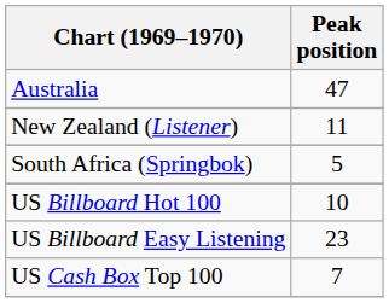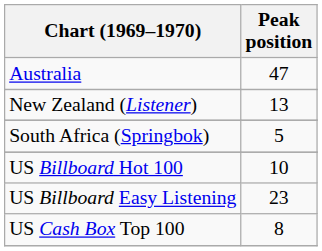 <table class="wikitable sortable">
 <tr>
 <th>Chart (1969–1970)</th>
 <th>Peak<br>position</th>
 </tr>
 <tr>
 <td><a href='#'>Australia</a></td>
 <td style="text-align:center;">47</td>
 </tr>
 <tr>
 </tr>
 <tr>
 </tr>
 <tr>
 </tr>
 <tr>
 </tr>
 <tr>
 <td>New Zealand (<em><a href='#'>Listener</a></em>)</td>
-<td style="text-align:center;">11</td>
+<td style="text-align:center;">13</td>
 </tr>
 <tr>
 </tr>
 <tr>
 <td>South Africa (<a href='#'>Springbok</a>)</td>
 <td align="center">5</td>
 </tr>
 <tr>
 </tr>
 <tr>
 <td>US <a href='#'><em>Billboard</em> Hot 100</a></td>
 <td style="text-align:center;">10</td>
 </tr>
 <tr>
 <td>US <em>Billboard</em> <a href='#'>Easy Listening</a></td>
 <td align="center">23</td>
 </tr>
 <tr>
 <td>US <em><a href='#'>Cash Box</a></em> Top 100</td>
-<td style="text-align:center;">7</td>
+<td style="text-align:center;">8</td>
 </tr>
 <tr>
 </tr>
 </table>
